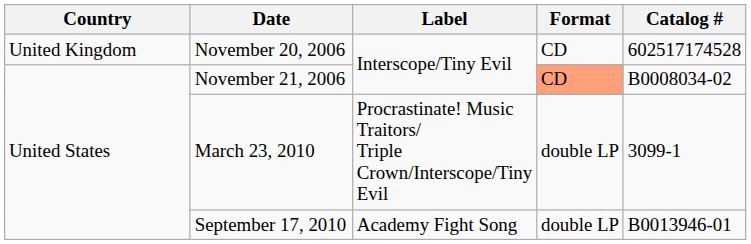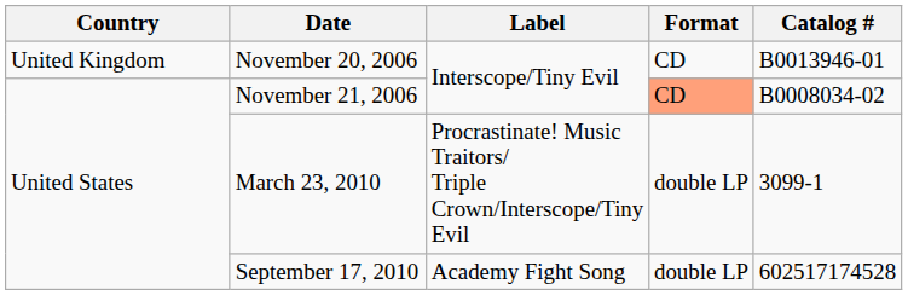 <table class="wikitable">
 <tr>
 <th width="150px">Country</th>
 <th width="130px">Date</th>
 <th width="120px">Label</th>
 <th>Format</th>
 <th>Catalog #</th>
 </tr>
 <tr>
 <td>United Kingdom</td>
 <td>November 20, 2006</td>
 <td rowspan="2">Interscope/Tiny Evil</td>
 <td>CD </td>
-<td>602517174528</td>
+<td>B0013946-01</td>
 </tr>
 <tr>
 <td rowspan="3">United States</td>
 <td>November 21, 2006</td>
 <td style="background: lightsalmon;">CD</td>
 <td>B0008034-02</td>
 </tr>
 <tr>
 <td>March 23, 2010</td>
 <td>Procrastinate! Music Traitors/<br>Triple Crown/Interscope/Tiny Evil</td>
 <td>double LP</td>
 <td>3099-1</td>
 </tr>
 <tr>
 <td>September 17, 2010</td>
 <td>Academy Fight Song</td>
 <td>double LP</td>
-<td>B0013946-01</td>
+<td>602517174528</td>
 </tr>
 </table>
